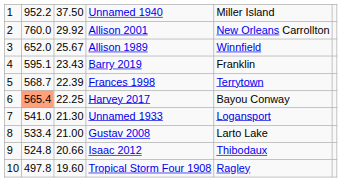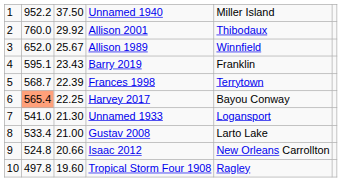 <table class="wikitable">
 <tr>
 <td>1</td>
 <td>952.2</td>
 <td>37.50</td>
 <td><a href='#'>Unnamed 1940</a></td>
 <td>Miller Island</td>
 <td></td>
 </tr>
 <tr>
 <td>2</td>
 <td>760.0</td>
 <td>29.92</td>
 <td><a href='#'>Allison 2001</a></td>
-<td><a href='#'>New Orleans</a> Carrollton</td>
+<td><a href='#'>Thibodaux</a></td>
 <td></td>
 </tr>
 <tr>
 <td>3</td>
 <td>652.0</td>
 <td>25.67</td>
 <td><a href='#'>Allison 1989</a></td>
 <td><a href='#'>Winnfield</a></td>
 <td></td>
 </tr>
 <tr>
 <td>4</td>
 <td>595.1</td>
 <td>23.43</td>
 <td><a href='#'>Barry 2019</a></td>
 <td>Franklin</td>
 <td></td>
 </tr>
 <tr>
 <td>5</td>
 <td>568.7</td>
 <td>22.39</td>
 <td><a href='#'>Frances 1998</a></td>
 <td><a href='#'>Terrytown</a></td>
 <td></td>
 </tr>
 <tr>
 <td>6</td>
 <td style="background: lightsalmon;">565.4</td>
 <td>22.25</td>
 <td><a href='#'>Harvey 2017</a></td>
 <td>Bayou Conway</td>
 <td></td>
 </tr>
 <tr>
 <td>7</td>
 <td>541.0</td>
 <td>21.30</td>
 <td><a href='#'>Unnamed 1933</a></td>
 <td><a href='#'>Logansport</a></td>
 <td></td>
 </tr>
 <tr>
 <td>8</td>
 <td>533.4</td>
 <td>21.00</td>
 <td><a href='#'>Gustav 2008</a></td>
 <td>Larto Lake</td>
 <td></td>
 </tr>
 <tr>
 <td>9</td>
 <td>524.8</td>
 <td>20.66</td>
 <td><a href='#'>Isaac 2012</a></td>
-<td><a href='#'>Thibodaux</a></td>
+<td><a href='#'>New Orleans</a> Carrollton</td>
 <td></td>
 </tr>
 <tr>
 <td>10</td>
 <td>497.8</td>
 <td>19.60</td>
 <td><a href='#'>Tropical Storm Four 1908</a></td>
 <td><a href='#'>Ragley</a></td>
 <td></td>
 </tr>
 </table>
